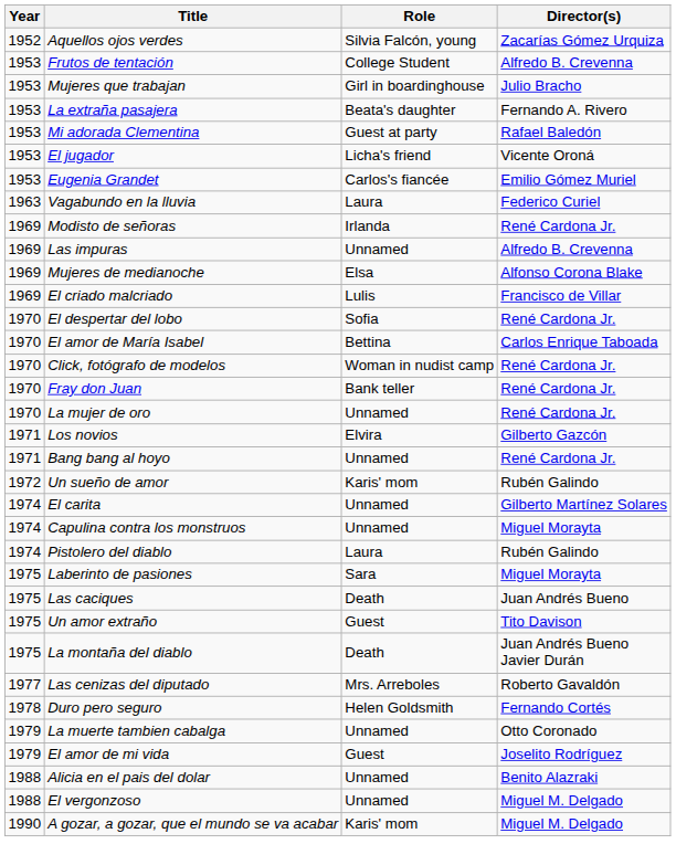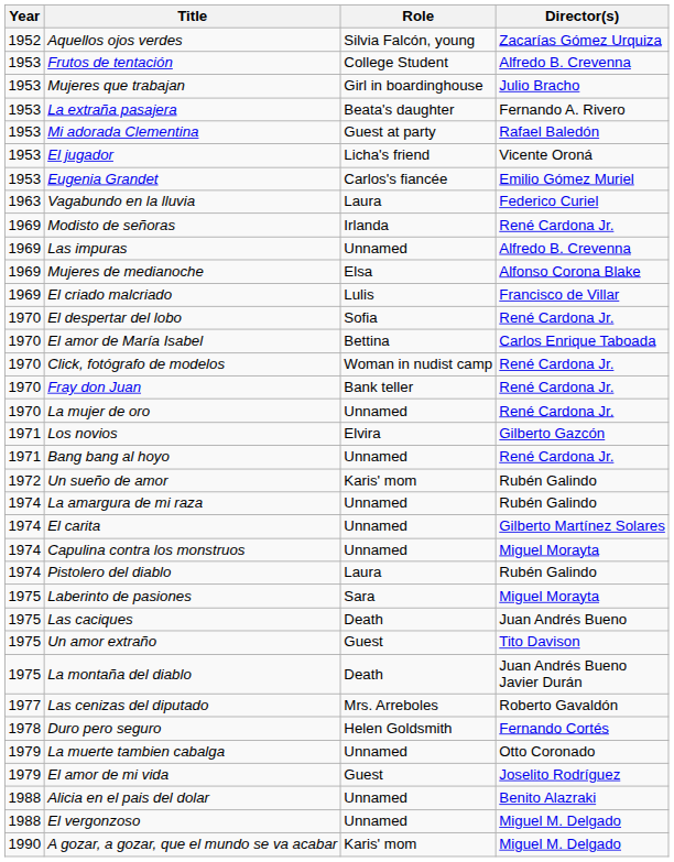 <table class="wikitable">
 <tr>
 <th>Year</th>
 <th>Title</th>
 <th>Role</th>
 <th>Director(s)</th>
 </tr>
 <tr>
 <td>1952</td>
 <td><em>Aquellos ojos verdes</em></td>
 <td>Silvia Falcón, young</td>
 <td><a href='#'>Zacarías Gómez Urquiza</a></td>
 </tr>
 <tr>
 <td>1953</td>
 <td><em><a href='#'>Frutos de tentación</a></em></td>
 <td>College Student</td>
 <td><a href='#'>Alfredo B. Crevenna</a></td>
 </tr>
 <tr>
 <td>1953</td>
 <td><em>Mujeres que trabajan</em></td>
 <td>Girl in boardinghouse</td>
 <td><a href='#'>Julio Bracho</a></td>
 </tr>
 <tr>
 <td>1953</td>
 <td><em><a href='#'>La extraña pasajera</a></em></td>
 <td>Beata's daughter</td>
 <td>Fernando A. Rivero</td>
 </tr>
 <tr>
 <td>1953</td>
 <td><a href='#'><em>Mi adorada Clementina</em></a></td>
 <td>Guest at party</td>
 <td><a href='#'>Rafael Baledón</a></td>
 </tr>
 <tr>
 <td>1953</td>
 <td><em><a href='#'>El jugador</a></em></td>
 <td>Licha's friend</td>
 <td>Vicente Oroná</td>
 </tr>
 <tr>
 <td>1953</td>
 <td><em><a href='#'>Eugenia Grandet</a></em></td>
 <td>Carlos's fiancée</td>
 <td><a href='#'>Emilio Gómez Muriel</a></td>
 </tr>
 <tr>
 <td>1963</td>
 <td><em>Vagabundo en la lluvia</em></td>
 <td>Laura</td>
 <td><a href='#'>Federico Curiel</a></td>
 </tr>
 <tr>
 <td>1969</td>
 <td><em>Modisto de señoras</em></td>
 <td>Irlanda</td>
 <td><a href='#'>René Cardona Jr.</a></td>
 </tr>
 <tr>
 <td>1969</td>
 <td><em>Las impuras</em></td>
 <td>Unnamed</td>
 <td><a href='#'>Alfredo B. Crevenna</a></td>
 </tr>
 <tr>
 <td>1969</td>
 <td><em>Mujeres de medianoche</em></td>
 <td>Elsa</td>
 <td><a href='#'>Alfonso Corona Blake</a></td>
 </tr>
 <tr>
 <td>1969</td>
 <td><em>El criado malcriado</em></td>
 <td>Lulis</td>
 <td><a href='#'>Francisco de Villar</a></td>
 </tr>
 <tr>
 <td>1970</td>
 <td><em>El despertar del lobo</em></td>
 <td>Sofia</td>
 <td><a href='#'>René Cardona Jr.</a></td>
 </tr>
 <tr>
 <td>1970</td>
 <td><em>El amor de María Isabel</em></td>
 <td>Bettina</td>
 <td><a href='#'>Carlos Enrique Taboada</a></td>
 </tr>
 <tr>
 <td>1970</td>
 <td><em>Click, fotógrafo de modelos</em></td>
 <td>Woman in nudist camp</td>
 <td><a href='#'>René Cardona Jr.</a></td>
 </tr>
 <tr>
 <td>1970</td>
 <td><em><a href='#'>Fray don Juan</a></em></td>
 <td>Bank teller</td>
 <td><a href='#'>René Cardona Jr.</a></td>
 </tr>
 <tr>
 <td>1970</td>
 <td><em>La mujer de oro</em></td>
 <td>Unnamed</td>
 <td><a href='#'>René Cardona Jr.</a></td>
 </tr>
 <tr>
 <td>1971</td>
 <td><em>Los novios</em></td>
 <td>Elvira</td>
 <td><a href='#'>Gilberto Gazcón</a></td>
 </tr>
 <tr>
 <td>1971</td>
 <td><em>Bang bang al hoyo</em></td>
 <td>Unnamed</td>
 <td><a href='#'>René Cardona Jr.</a></td>
 </tr>
 <tr>
 <td>1972</td>
 <td><em>Un sueño de amor</em></td>
 <td>Karis' mom</td>
 <td>Rubén Galindo</td>
 </tr>
 <tr>
 <td>1974</td>
+<td><em>La amargura de mi raza</em></td>
+<td>Unnamed</td>
+<td>Rubén Galindo</td>
+</tr>
+<tr>
+<td>1974</td>
 <td><em>El carita</em></td>
 <td>Unnamed</td>
 <td><a href='#'>Gilberto Martínez Solares</a></td>
 </tr>
 <tr>
 <td>1974</td>
 <td><em>Capulina contra los monstruos</em></td>
 <td>Unnamed</td>
 <td><a href='#'>Miguel Morayta</a></td>
 </tr>
 <tr>
 <td>1974</td>
 <td><em>Pistolero del diablo</em></td>
 <td>Laura</td>
 <td>Rubén Galindo</td>
 </tr>
 <tr>
 <td>1975</td>
 <td><em>Laberinto de pasiones</em></td>
 <td>Sara</td>
 <td><a href='#'>Miguel Morayta</a></td>
 </tr>
 <tr>
 <td>1975</td>
 <td><em>Las caciques</em></td>
 <td>Death</td>
 <td>Juan Andrés Bueno</td>
 </tr>
 <tr>
 <td>1975</td>
 <td><em>Un amor extraño</em></td>
 <td>Guest</td>
 <td><a href='#'>Tito Davison</a></td>
 </tr>
 <tr>
 <td>1975</td>
 <td><em>La montaña del diablo</em></td>
 <td>Death</td>
 <td>Juan Andrés Bueno<br>Javier Durán</td>
 </tr>
 <tr>
 <td>1977</td>
 <td><em>Las cenizas del diputado</em></td>
 <td>Mrs. Arreboles</td>
 <td>Roberto Gavaldón</td>
 </tr>
 <tr>
 <td>1978</td>
 <td><em>Duro pero seguro</em></td>
 <td>Helen Goldsmith</td>
 <td><a href='#'>Fernando Cortés</a></td>
 </tr>
 <tr>
 <td>1979</td>
 <td><em>La muerte tambien cabalga</em></td>
 <td>Unnamed</td>
 <td>Otto Coronado</td>
 </tr>
 <tr>
 <td>1979</td>
 <td><em>El amor de mi vida</em></td>
 <td>Guest</td>
 <td><a href='#'>Joselito Rodríguez</a></td>
 </tr>
 <tr>
 <td>1988</td>
 <td><em>Alicia en el pais del dolar</em></td>
 <td>Unnamed</td>
 <td><a href='#'>Benito Alazraki</a></td>
 </tr>
 <tr>
 <td>1988</td>
 <td><em>El vergonzoso</em></td>
 <td>Unnamed</td>
 <td><a href='#'>Miguel M. Delgado</a></td>
 </tr>
 <tr>
 <td>1990</td>
 <td><em>A gozar, a gozar, que el mundo se va acabar</em></td>
 <td>Karis' mom</td>
 <td><a href='#'>Miguel M. Delgado</a></td>
 </tr>
 </table>
